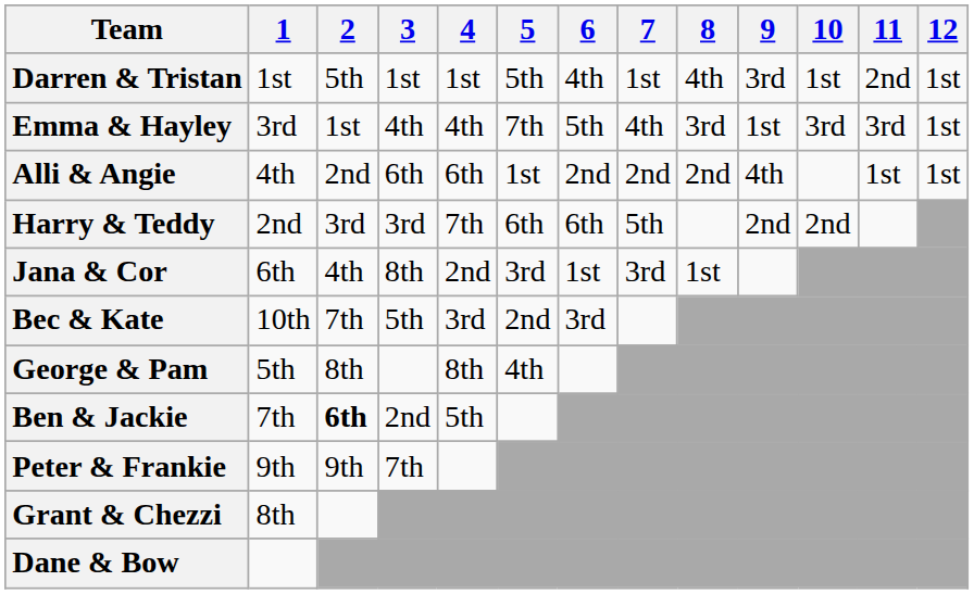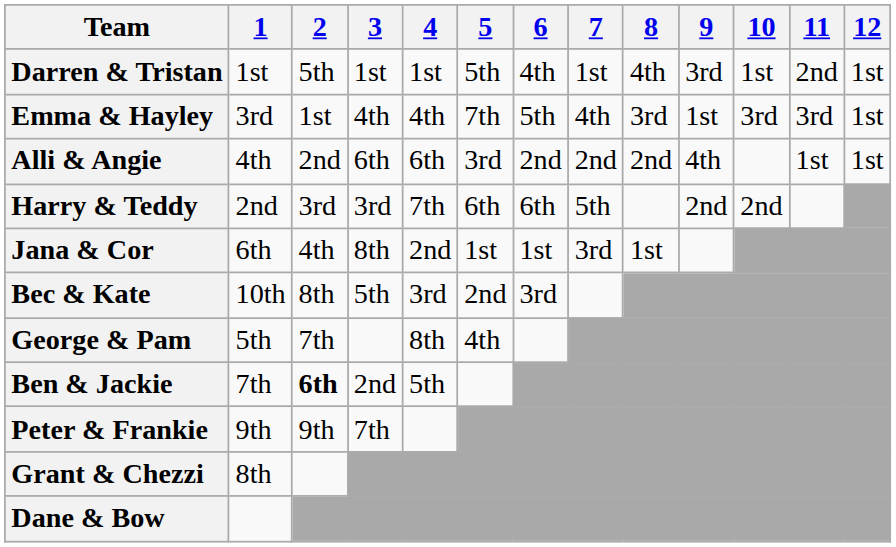 <table class="wikitable sortable" style="text-align:left;">
 <tr>
 <th scope="col" class="unsortable">Team</th>
 <th scope="col"><a href='#'>1</a></th>
 <th scope="col"><a href='#'>2</a><span></span></th>
 <th scope="col"><a href='#'>3</a></th>
 <th scope="col"><a href='#'>4</a></th>
 <th scope="col"><a href='#'>5</a></th>
 <th scope="col"><a href='#'>6</a></th>
 <th scope="col"><a href='#'>7</a></th>
 <th scope="col"><a href='#'>8</a></th>
 <th scope="col"><a href='#'>9</a></th>
 <th scope="col"><a href='#'>10</a></th>
 <th scope="col"><a href='#'>11</a><span></span></th>
 <th scope="col"><a href='#'>12</a></th>
 </tr>
 <tr>
 <th scope="row" style="text-align:left">Darren & Tristan</th>
 <td>1st</td>
 <td>5th</td>
 <td>1st</td>
 <td>1st</td>
 <td>5th</td>
 <td>4th</td>
 <td>1st</td>
 <td>4th</td>
 <td>3rd</td>
 <td>1st</td>
 <td>2nd</td>
 <td>1st</td>
 </tr>
 <tr>
 <th scope="row" style="text-align:left">Emma & Hayley</th>
 <td>3rd</td>
 <td>1st</td>
 <td>4th</td>
 <td>4th</td>
 <td>7th</td>
 <td>5th</td>
 <td>4th</td>
 <td>3rd</td>
 <td>1st</td>
 <td>3rd</td>
 <td>3rd</td>
 <td>1st</td>
 </tr>
 <tr>
 <th scope="row" style="text-align:left">Alli & Angie</th>
 <td>4th</td>
 <td>2nd</td>
 <td>6th</td>
 <td>6th</td>
-<td>1st</td>
+<td>3rd</td>
 <td>2nd</td>
 <td>2nd</td>
 <td>2nd</td>
 <td>4th</td>
 <td></td>
 <td>1st</td>
 <td>1st</td>
 </tr>
 <tr>
 <th scope="row" style="text-align:left">Harry & Teddy</th>
 <td>2nd</td>
 <td>3rd</td>
 <td>3rd</td>
 <td>7th</td>
 <td>6th</td>
 <td>6th</td>
 <td>5th</td>
 <td></td>
 <td>2nd</td>
 <td>2nd</td>
 <td></td>
 <td colspan="6" bgcolor="darkgray"></td>
 </tr>
 <tr>
 <th scope="row" style="text-align:left">Jana & Cor</th>
 <td>6th</td>
 <td>4th</td>
 <td>8th</td>
 <td>2nd</td>
-<td>3rd</td>
+<td>1st</td>
 <td>1st</td>
 <td>3rd</td>
 <td>1st</td>
 <td></td>
 <td colspan="6" bgcolor="darkgray"></td>
 </tr>
 <tr>
 <th scope="row" style="text-align:left">Bec & Kate</th>
 <td>10th</td>
-<td>7th</td>
+<td>8th</td>
 <td>5th</td>
 <td>3rd</td>
 <td>2nd</td>
 <td>3rd</td>
 <td></td>
 <td colspan="6" bgcolor="darkgray"></td>
 </tr>
 <tr>
 <th scope="row" style="text-align:left">George & Pam</th>
 <td>5th</td>
-<td>8th</td>
+<td>7th</td>
 <td></td>
 <td>8th</td>
 <td>4th</td>
 <td></td>
 <td colspan="6" bgcolor="darkgray"></td>
 </tr>
 <tr>
 <th scope="row" style="text-align:left">Ben & Jackie</th>
 <td>7th</td>
 <td><strong>6th</strong></td>
 <td>2nd</td>
 <td>5th</td>
 <td></td>
 <td colspan="7" bgcolor="darkgray"></td>
 </tr>
 <tr>
 <th scope="row" style="text-align:left">Peter & Frankie</th>
 <td>9th</td>
 <td>9th</td>
 <td>7th</td>
 <td></td>
 <td colspan="8" bgcolor="darkgray"></td>
 </tr>
 <tr>
 <th scope="row" style="text-align:left">Grant & Chezzi</th>
 <td>8th</td>
 <td></td>
 <td colspan="10" bgcolor="darkgray"></td>
 </tr>
 <tr>
 <th scope="row" style="text-align:left">Dane & Bow</th>
 <td></td>
 <td colspan="11" bgcolor="darkgray"></td>
 </tr>
 </table>
